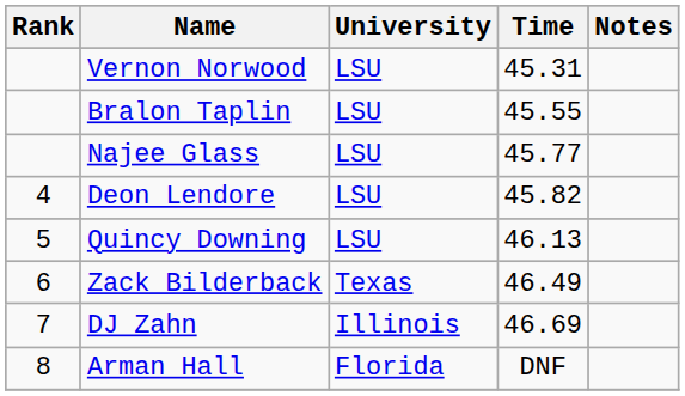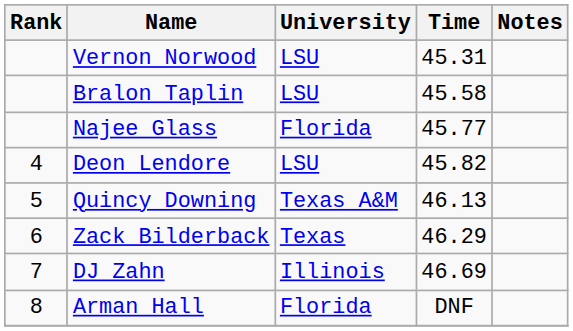 <table class="wikitable sortable" style="text-align:center">
 <tr>
 <th>Rank</th>
 <th>Name</th>
 <th>University</th>
 <th>Time</th>
 <th>Notes</th>
 </tr>
 <tr>
 <td></td>
 <td align=left><a href='#'>Vernon Norwood</a></td>
 <td align=left><a href='#'>LSU</a></td>
 <td>45.31</td>
 <td></td>
 </tr>
 <tr>
 <td></td>
 <td align=left><a href='#'>Bralon Taplin</a> </td>
 <td align=left><a href='#'>LSU</a></td>
-<td>45.55</td>
+<td>45.58</td>
 <td></td>
 </tr>
 <tr>
 <td></td>
 <td align=left><a href='#'>Najee Glass</a></td>
-<td align=left><a href='#'>LSU</a></td>
+<td align=left><a href='#'>Florida</a></td>
 <td>45.77</td>
 <td></td>
 </tr>
 <tr>
 <td>4</td>
 <td align=left><a href='#'>Deon Lendore</a> </td>
 <td align=left><a href='#'>LSU</a></td>
 <td>45.82</td>
 <td></td>
 </tr>
 <tr>
 <td>5</td>
 <td align=left><a href='#'>Quincy Downing</a></td>
-<td align=left><a href='#'>LSU</a></td>
+<td align=left><a href='#'>Texas A&M</a></td>
 <td>46.13</td>
 <td></td>
 </tr>
 <tr>
 <td>6</td>
 <td align=left><a href='#'>Zack Bilderback</a></td>
 <td align=left><a href='#'>Texas</a></td>
-<td>46.49</td>
+<td>46.29</td>
 <td></td>
 </tr>
 <tr>
 <td>7</td>
 <td align=left><a href='#'>DJ Zahn</a></td>
 <td align=left><a href='#'>Illinois</a></td>
 <td>46.69</td>
 <td></td>
 </tr>
 <tr>
 <td>8</td>
 <td align=left><a href='#'>Arman Hall</a></td>
 <td align=left><a href='#'>Florida</a></td>
 <td>DNF</td>
 <td></td>
 </tr>
 <tr>
 </tr>
 </table>
